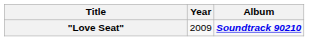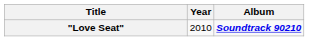 <table class="wikitable plainrowheaders" style="text-align:center;">
 <tr>
 <th scope="col" style="width:18em;">Title</th>
 <th scope="col">Year</th>
 <th scope="col">Album</th>
 </tr>
 <tr>
 <th scope="row">"Love Seat"</th>
-<td>2009</td>
+<td>2010</td>
 <td><strong><em><a href='#'>Soundtrack 90210</a></em></strong></td>
 </tr>
 </table>
